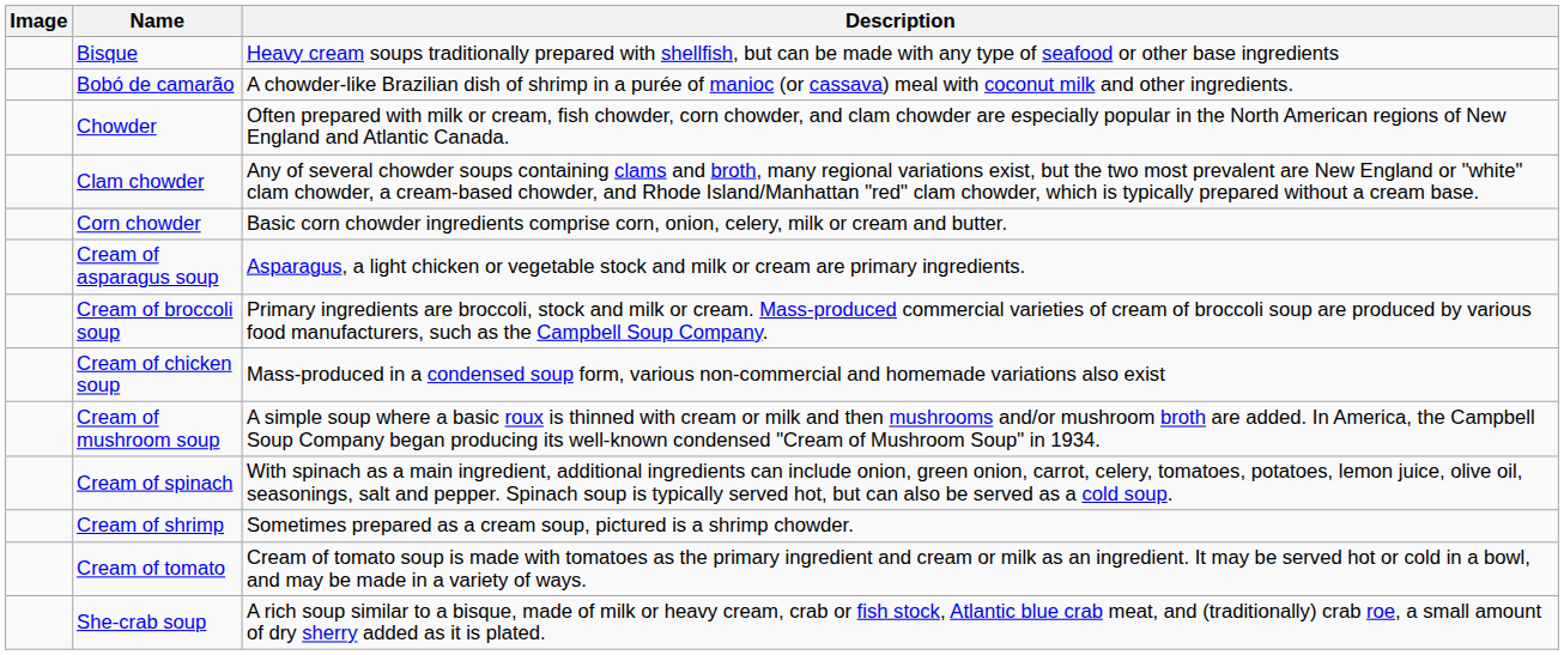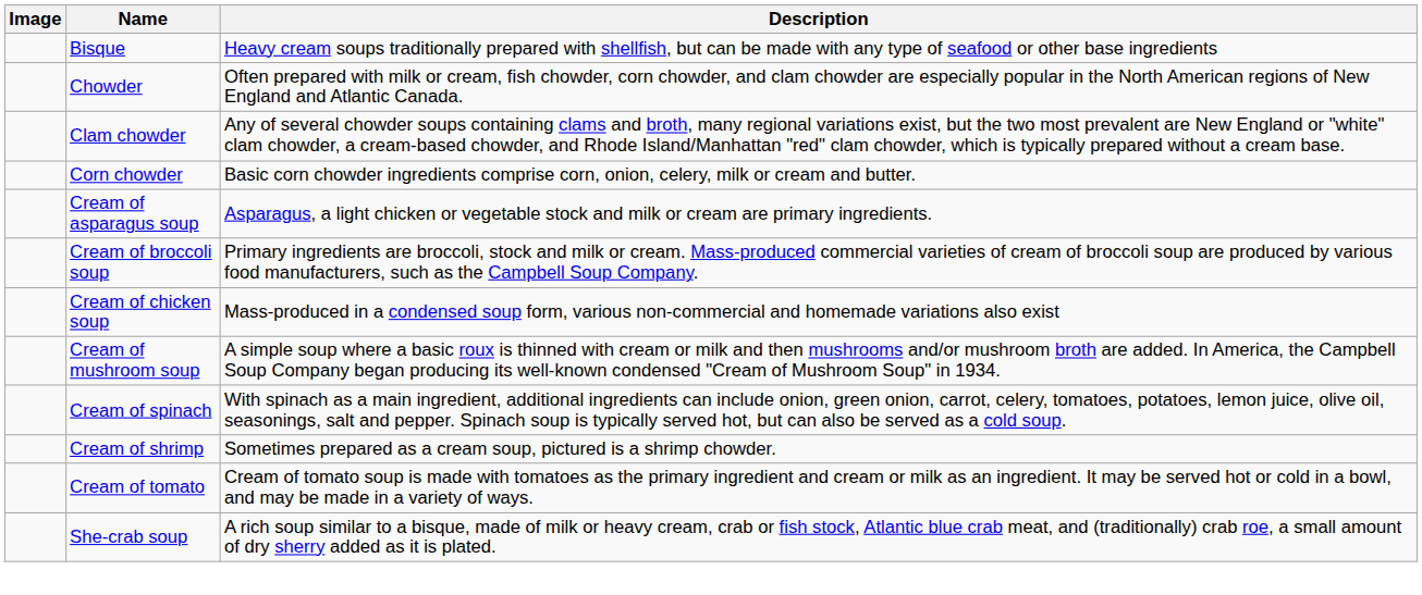 <table class="wikitable sortable">
 <tr>
 <th class="unsortable">Image</th>
 <th>Name</th>
 <th class="unsortable">Description</th>
 </tr>
 <tr>
 <td></td>
 <td><a href='#'>Bisque</a></td>
 <td><a href='#'>Heavy cream</a> soups traditionally prepared with <a href='#'>shellfish</a>, but can be made with any type of <a href='#'>seafood</a> or other base ingredients</td>
-</tr>
-<tr>
-<td></td>
-<td><a href='#'>Bobó de camarão</a></td>
-<td>A chowder-like Brazilian dish of shrimp in a purée of <a href='#'>manioc</a> (or <a href='#'>cassava</a>) meal with <a href='#'>coconut milk</a> and other ingredients.</td>
 </tr>
 <tr>
 <td></td>
 <td><a href='#'>Chowder</a></td>
 <td>Often prepared with milk or cream, fish chowder, corn chowder, and clam chowder are especially popular in the North American regions of New England and Atlantic Canada.</td>
 </tr>
 <tr>
 <td></td>
 <td><a href='#'>Clam chowder</a></td>
 <td>Any of several chowder soups containing <a href='#'>clams</a> and <a href='#'>broth</a>, many regional variations exist, but the two most prevalent are New England or "white" clam chowder, a cream-based chowder, and Rhode Island/Manhattan "red" clam chowder, which is typically prepared without a cream base.</td>
 </tr>
 <tr>
 <td></td>
 <td><a href='#'>Corn chowder</a></td>
 <td>Basic corn chowder ingredients comprise corn, onion, celery, milk or cream and butter.</td>
 </tr>
 <tr>
 <td></td>
 <td><a href='#'>Cream of asparagus soup</a></td>
 <td><a href='#'>Asparagus</a>, a light chicken or vegetable stock and milk or cream are primary ingredients.</td>
 </tr>
 <tr>
 <td></td>
 <td><a href='#'>Cream of broccoli soup</a></td>
 <td>Primary ingredients are broccoli, stock and milk or cream. <a href='#'>Mass-produced</a> commercial varieties of cream of broccoli soup are produced by various food manufacturers, such as the <a href='#'>Campbell Soup Company</a>.</td>
 </tr>
 <tr>
 <td></td>
 <td><a href='#'>Cream of chicken soup</a></td>
 <td>Mass-produced in a <a href='#'>condensed soup</a> form, various non-commercial and homemade variations also exist</td>
 </tr>
 <tr>
 <td></td>
 <td><a href='#'>Cream of mushroom soup</a></td>
 <td>A simple soup where a basic <a href='#'>roux</a> is thinned with cream or milk and then <a href='#'>mushrooms</a> and/or mushroom <a href='#'>broth</a> are added. In America, the Campbell Soup Company began producing its well-known condensed "Cream of Mushroom Soup" in 1934.</td>
 </tr>
 <tr>
 <td></td>
 <td><a href='#'>Cream of spinach</a></td>
 <td>With spinach as a main ingredient, additional ingredients can include onion, green onion, carrot, celery, tomatoes, potatoes, lemon juice, olive oil, seasonings, salt and pepper. Spinach soup is typically served hot, but can also be served as a <a href='#'>cold soup</a>.</td>
 </tr>
 <tr>
 <td></td>
 <td><a href='#'>Cream of shrimp</a></td>
 <td>Sometimes prepared as a cream soup, pictured is a shrimp chowder.</td>
 </tr>
 <tr>
 <td></td>
 <td><a href='#'>Cream of tomato</a></td>
 <td>Cream of tomato soup is made with tomatoes as the primary ingredient and cream or milk as an ingredient. It may be served hot or cold in a bowl, and may be made in a variety of ways.</td>
 </tr>
 <tr>
 <td></td>
 <td><a href='#'>She-crab soup</a></td>
 <td>A rich soup similar to a bisque, made of milk or heavy cream, crab or <a href='#'>fish stock</a>, <a href='#'>Atlantic blue crab</a> meat, and (traditionally) crab <a href='#'>roe</a>, a small amount of dry <a href='#'>sherry</a> added as it is plated.</td>
 </tr>
 </table>
